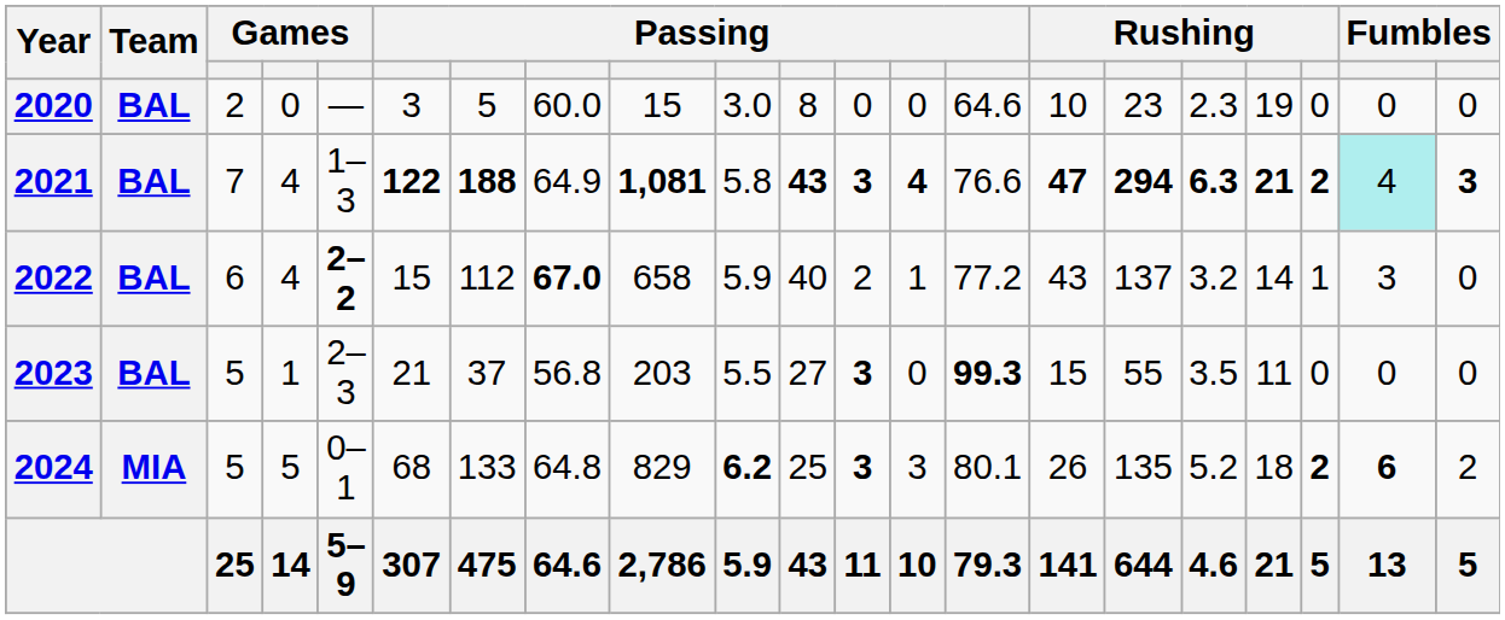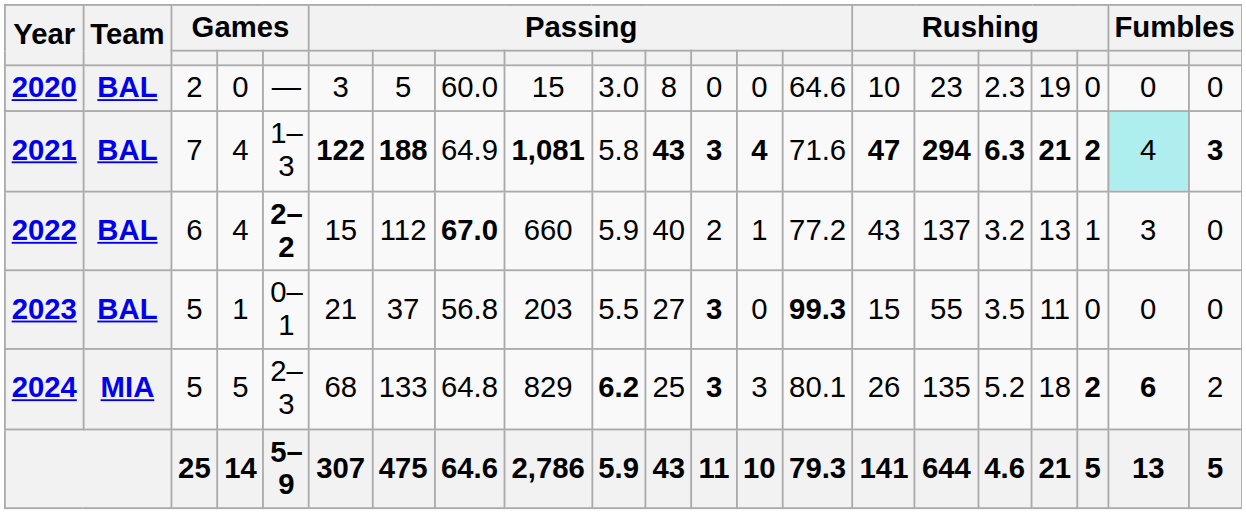 <table class="wikitable" style="text-align:center;">
 <tr>
 <th rowspan="2">Year</th>
 <th rowspan="2">Team</th>
 <th colspan="3">Games</th>
 <th colspan="9">Passing</th>
 <th colspan="5">Rushing</th>
 <th colspan="2">Fumbles</th>
 </tr>
 <tr>
 <th></th>
 <th></th>
 <th></th>
 <th></th>
 <th></th>
 <th></th>
 <th></th>
 <th></th>
 <th></th>
 <th></th>
 <th></th>
 <th></th>
 <th></th>
 <th></th>
 <th></th>
 <th></th>
 <th></th>
 <th></th>
 <th></th>
 </tr>
 <tr>
 <th><a href='#'>2020</a></th>
 <th><a href='#'>BAL</a></th>
 <td>2</td>
 <td>0</td>
 <td>—</td>
 <td>3</td>
 <td>5</td>
 <td>60.0</td>
 <td>15</td>
 <td>3.0</td>
 <td>8</td>
 <td>0</td>
 <td>0</td>
 <td>64.6</td>
 <td>10</td>
 <td>23</td>
 <td>2.3</td>
 <td>19</td>
 <td>0</td>
 <td>0</td>
 <td>0</td>
 </tr>
 <tr>
 <th><a href='#'>2021</a></th>
 <th><a href='#'>BAL</a></th>
 <td>7</td>
 <td>4</td>
 <td>1–3</td>
 <td><strong>122</strong></td>
 <td><strong>188</strong></td>
 <td>64.9</td>
 <td><strong>1,081</strong></td>
 <td>5.8</td>
 <td><strong>43</strong></td>
 <td><strong>3</strong></td>
 <td><strong>4</strong></td>
-<td>76.6</td>
+<td>71.6</td>
 <td><strong>47</strong></td>
 <td><strong>294</strong></td>
 <td><strong>6.3</strong></td>
 <td><strong>21</strong></td>
 <td><strong>2</strong></td>
 <td style="background: paleturquoise;">4</td>
 <td><strong>3</strong></td>
 </tr>
 <tr>
 <th><a href='#'>2022</a></th>
 <th><a href='#'>BAL</a></th>
 <td>6</td>
 <td>4</td>
 <td><strong>2–2</strong></td>
 <td>15</td>
 <td>112</td>
 <td><strong>67.0</strong></td>
-<td>658</td>
+<td>660</td>
 <td>5.9</td>
 <td>40</td>
 <td>2</td>
 <td>1</td>
 <td>77.2</td>
 <td>43</td>
 <td>137</td>
 <td>3.2</td>
-<td>14</td>
+<td>13</td>
 <td>1</td>
 <td>3</td>
 <td>0</td>
 </tr>
 <tr>
 <th><a href='#'>2023</a></th>
 <th><a href='#'>BAL</a></th>
 <td>5</td>
 <td>1</td>
-<td>2–3</td>
+<td>0–1</td>
 <td>21</td>
 <td>37</td>
 <td>56.8</td>
 <td>203</td>
 <td>5.5</td>
 <td>27</td>
 <td><strong>3</strong></td>
 <td>0</td>
 <td><strong>99.3</strong></td>
 <td>15</td>
 <td>55</td>
 <td>3.5</td>
 <td>11</td>
 <td>0</td>
 <td>0</td>
 <td>0</td>
 </tr>
 <tr>
 <th><a href='#'>2024</a></th>
 <th><a href='#'>MIA</a></th>
 <td>5</td>
 <td>5</td>
-<td>0–1</td>
+<td>2–3</td>
 <td>68</td>
 <td>133</td>
 <td>64.8</td>
 <td>829</td>
 <td><strong>6.2</strong></td>
 <td>25</td>
 <td><strong>3</strong></td>
 <td>3</td>
 <td>80.1</td>
 <td>26</td>
 <td>135</td>
 <td>5.2</td>
 <td>18</td>
 <td><strong>2</strong></td>
 <td><strong>6</strong></td>
 <td>2</td>
 </tr>
 <tr>
 <th colspan="2"></th>
 <th>25</th>
 <th>14</th>
 <th>5–9</th>
 <th>307</th>
 <th>475</th>
 <th>64.6</th>
 <th>2,786</th>
 <th>5.9</th>
 <th>43</th>
 <th>11</th>
 <th>10</th>
 <th>79.3</th>
 <th>141</th>
 <th>644</th>
 <th>4.6</th>
 <th>21</th>
 <th>5</th>
 <th>13</th>
 <th>5</th>
 </tr>
 </table>
